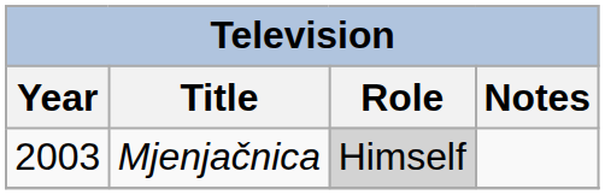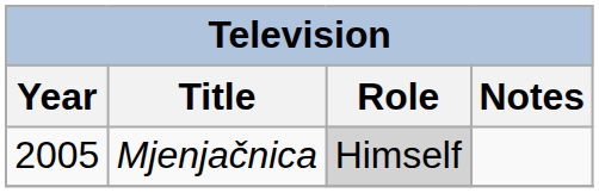 <table class="wikitable">
 <tr>
 <th colspan="4" style="background: LightSteelBlue;">Television</th>
 </tr>
 <tr>
 <th>Year</th>
 <th>Title</th>
 <th>Role</th>
 <th>Notes</th>
 </tr>
 <tr>
-<td>2003</td>
+<td>2005</td>
 <td><em>Mjenjačnica</em></td>
 <td style="background: lightgrey;">Himself</td>
 <td></td>
 </tr>
 <tr>
 </tr>
 </table>
